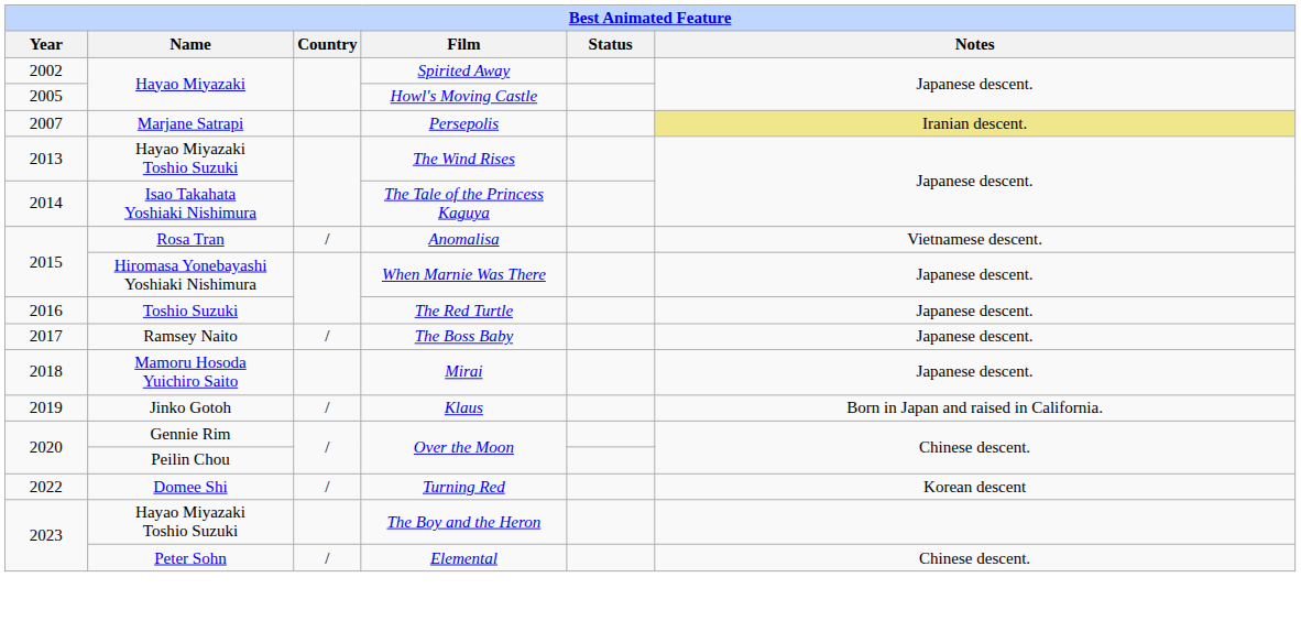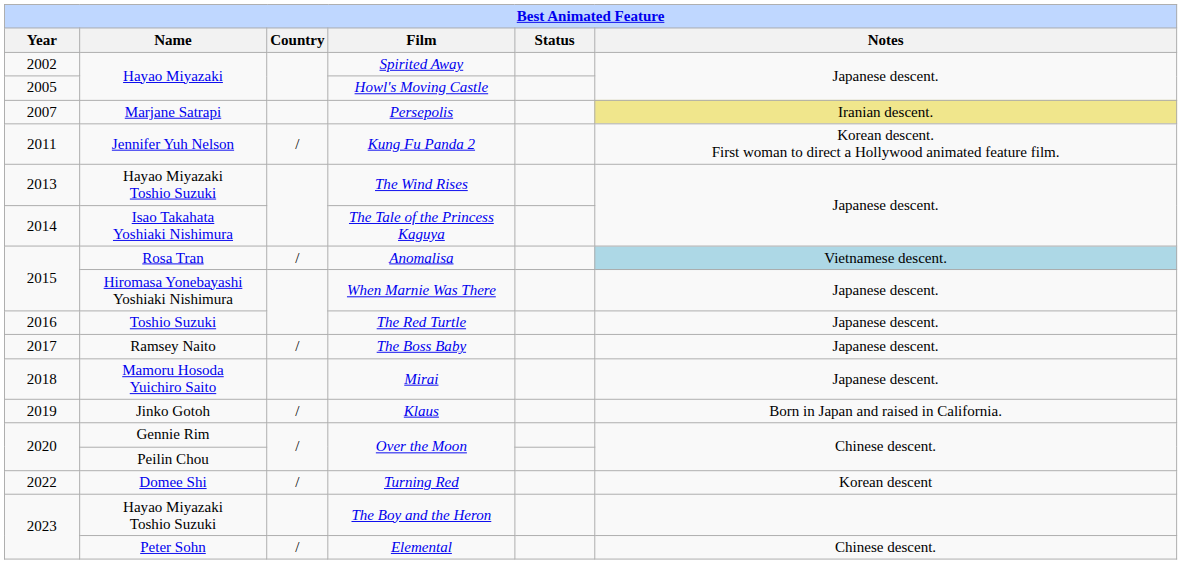 <table class="wikitable" style="text-align: center">
 <tr style="background:#bfd7ff;">
 <td colspan="6" style="text-align:center;"><strong><a href='#'>Best Animated Feature</a></strong></td>
 </tr>
 <tr style="background:#ebf5ff;">
 <th style="width:075px;">Year</th>
 <th style="width:200px;">Name</th>
 <th style="width:050px;">Country</th>
 <th style="width:200px;">Film</th>
 <th style="width:080px;">Status</th>
 <th style="width:650px;">Notes</th>
 </tr>
 <tr>
 <td>2002</td>
 <td rowspan=2><a href='#'>Hayao Miyazaki</a></td>
 <td rowspan=2></td>
 <td><em><a href='#'>Spirited Away</a></em></td>
 <td></td>
 <td rowspan=2>Japanese descent.</td>
 </tr>
 <tr>
 <td>2005</td>
 <td><em><a href='#'>Howl's Moving Castle</a></em></td>
 <td></td>
 </tr>
 <tr>
 <td>2007</td>
 <td><a href='#'>Marjane Satrapi</a></td>
 <td><br></td>
 <td><em><a href='#'>Persepolis</a></em></td>
 <td></td>
 <td style="background: khaki;">Iranian descent.<br></td>
 </tr>
 <tr>
+<td>2011</td>
+<td><a href='#'>Jennifer Yuh Nelson</a></td>
+<td>/</td>
+<td><em><a href='#'>Kung Fu Panda 2</a></em></td>
+<td></td>
+<td>Korean descent.<br>First woman to direct a Hollywood animated feature film.</td>
+</tr>
+<tr>
 <td>2013</td>
 <td>Hayao Miyazaki<br><a href='#'>Toshio Suzuki</a></td>
 <td rowspan=2></td>
 <td><em><a href='#'>The Wind Rises</a></em></td>
 <td></td>
 <td rowspan=2>Japanese descent.</td>
 </tr>
 <tr>
 <td>2014</td>
 <td><a href='#'>Isao Takahata</a><br><a href='#'>Yoshiaki Nishimura</a></td>
 <td><em><a href='#'>The Tale of the Princess Kaguya</a></em></td>
 <td></td>
 </tr>
 <tr>
 <td rowspan=2>2015</td>
 <td><a href='#'>Rosa Tran</a></td>
 <td>/</td>
 <td><em><a href='#'>Anomalisa</a></em></td>
 <td></td>
-<td>Vietnamese descent.<br></td>
+<td style="background: lightblue;">Vietnamese descent.<br></td>
 </tr>
 <tr>
 <td><a href='#'>Hiromasa Yonebayashi</a><br>Yoshiaki Nishimura</td>
 <td rowspan=2></td>
 <td><em><a href='#'>When Marnie Was There</a></em></td>
 <td></td>
 <td>Japanese descent.</td>
 </tr>
 <tr>
 <td>2016</td>
 <td><a href='#'>Toshio Suzuki</a></td>
 <td><em><a href='#'>The Red Turtle</a></em></td>
 <td></td>
 <td>Japanese descent.<br></td>
 </tr>
 <tr>
 <td>2017</td>
 <td>Ramsey Naito</td>
 <td>/</td>
 <td><em><a href='#'>The Boss Baby</a></em></td>
 <td></td>
 <td>Japanese descent.<br></td>
 </tr>
 <tr>
 <td>2018</td>
 <td><a href='#'>Mamoru Hosoda</a><br><a href='#'>Yuichiro Saito</a></td>
 <td></td>
 <td><em><a href='#'>Mirai</a></em></td>
 <td></td>
 <td>Japanese descent.</td>
 </tr>
 <tr>
 <td>2019</td>
 <td>Jinko Gotoh</td>
 <td>/</td>
 <td><em><a href='#'>Klaus</a></em></td>
 <td></td>
 <td>Born in Japan and raised in California.<br></td>
 </tr>
 <tr>
 <td rowspan=2>2020</td>
 <td>Gennie Rim</td>
 <td rowspan=2>/</td>
 <td rowspan=2><em><a href='#'>Over the Moon</a></em></td>
 <td></td>
 <td rowspan=2>Chinese descent.</td>
 </tr>
 <tr>
 <td>Peilin Chou</td>
 <td></td>
 </tr>
 <tr>
 <td>2022</td>
 <td><a href='#'>Domee Shi</a></td>
 <td>/</td>
 <td><em><a href='#'>Turning Red</a></em></td>
 <td></td>
 <td>Korean descent<br></td>
 </tr>
 <tr>
 <td rowspan="2">2023</td>
 <td>Hayao Miyazaki<br>Toshio Suzuki</td>
 <td></td>
 <td><em><a href='#'>The Boy and the Heron</a></em></td>
 <td></td>
 <td></td>
 </tr>
 <tr>
 <td><a href='#'>Peter Sohn</a></td>
 <td>/</td>
 <td><a href='#'><em>Elemental</em></a></td>
 <td></td>
 <td>Chinese descent.<br></td>
 </tr>
 </table>
